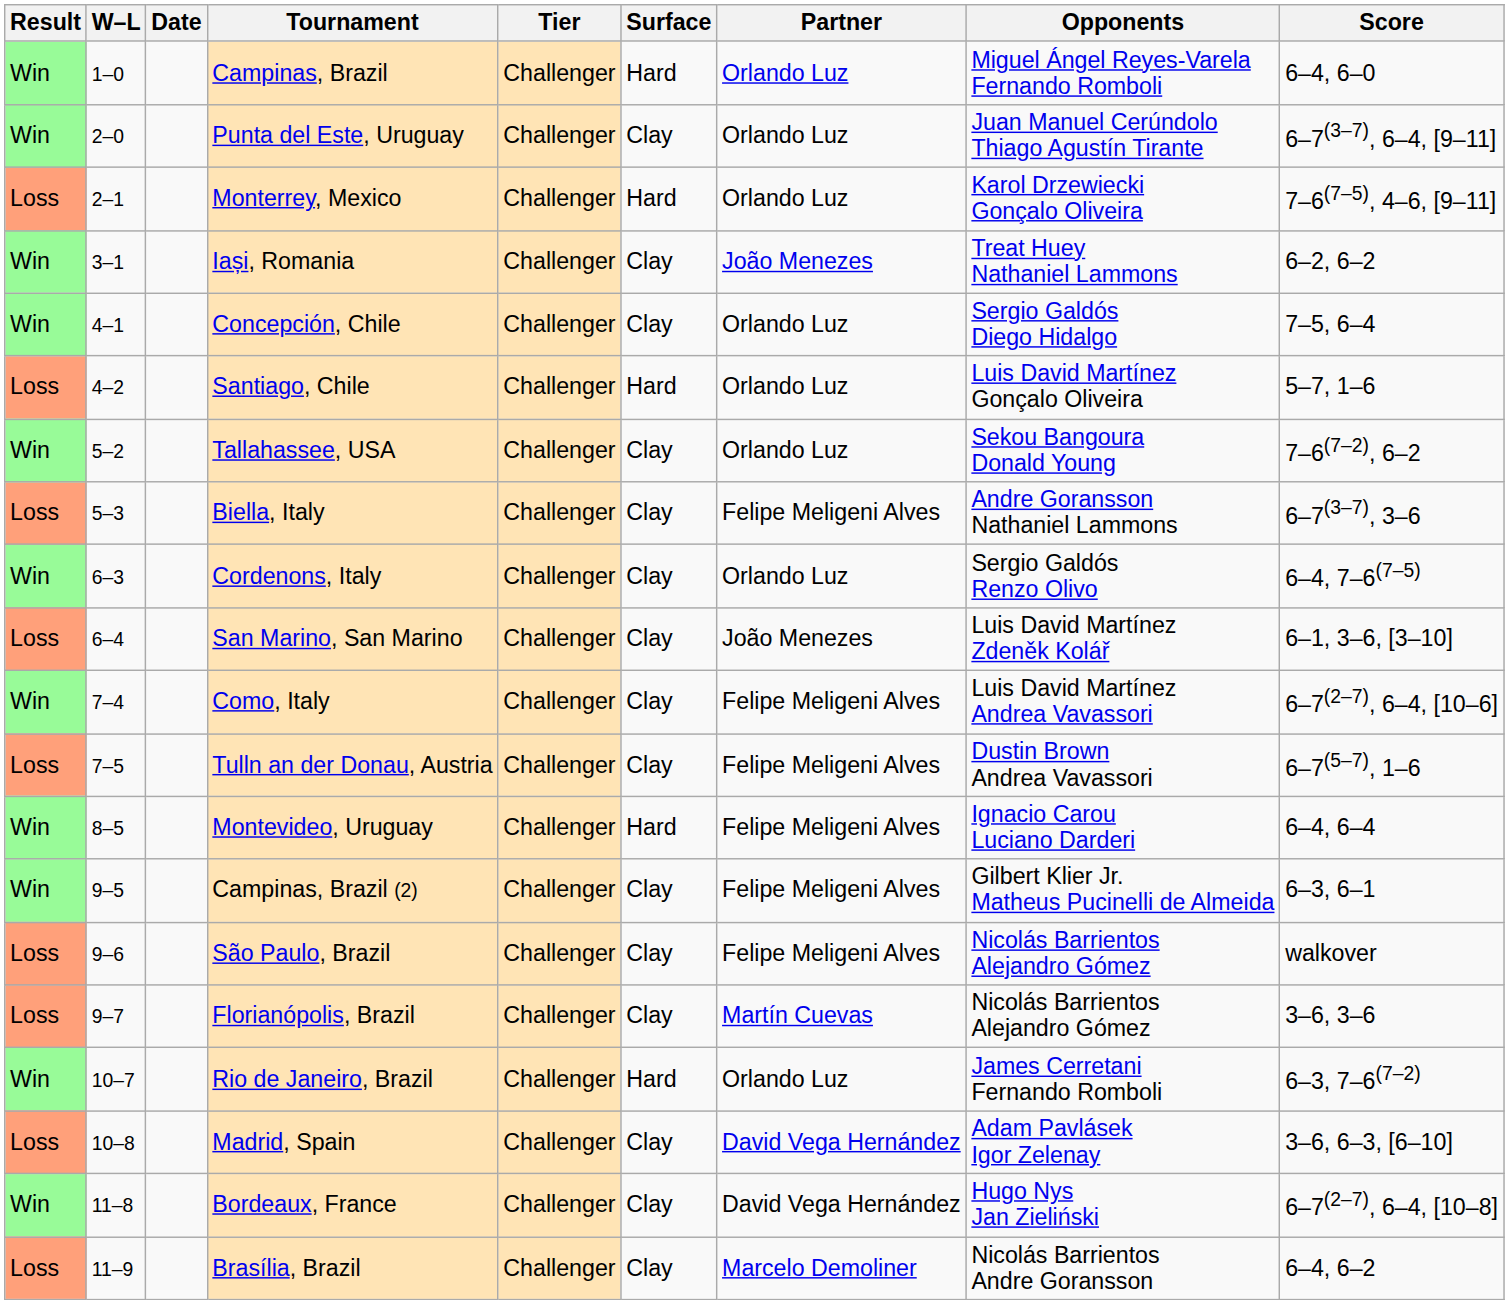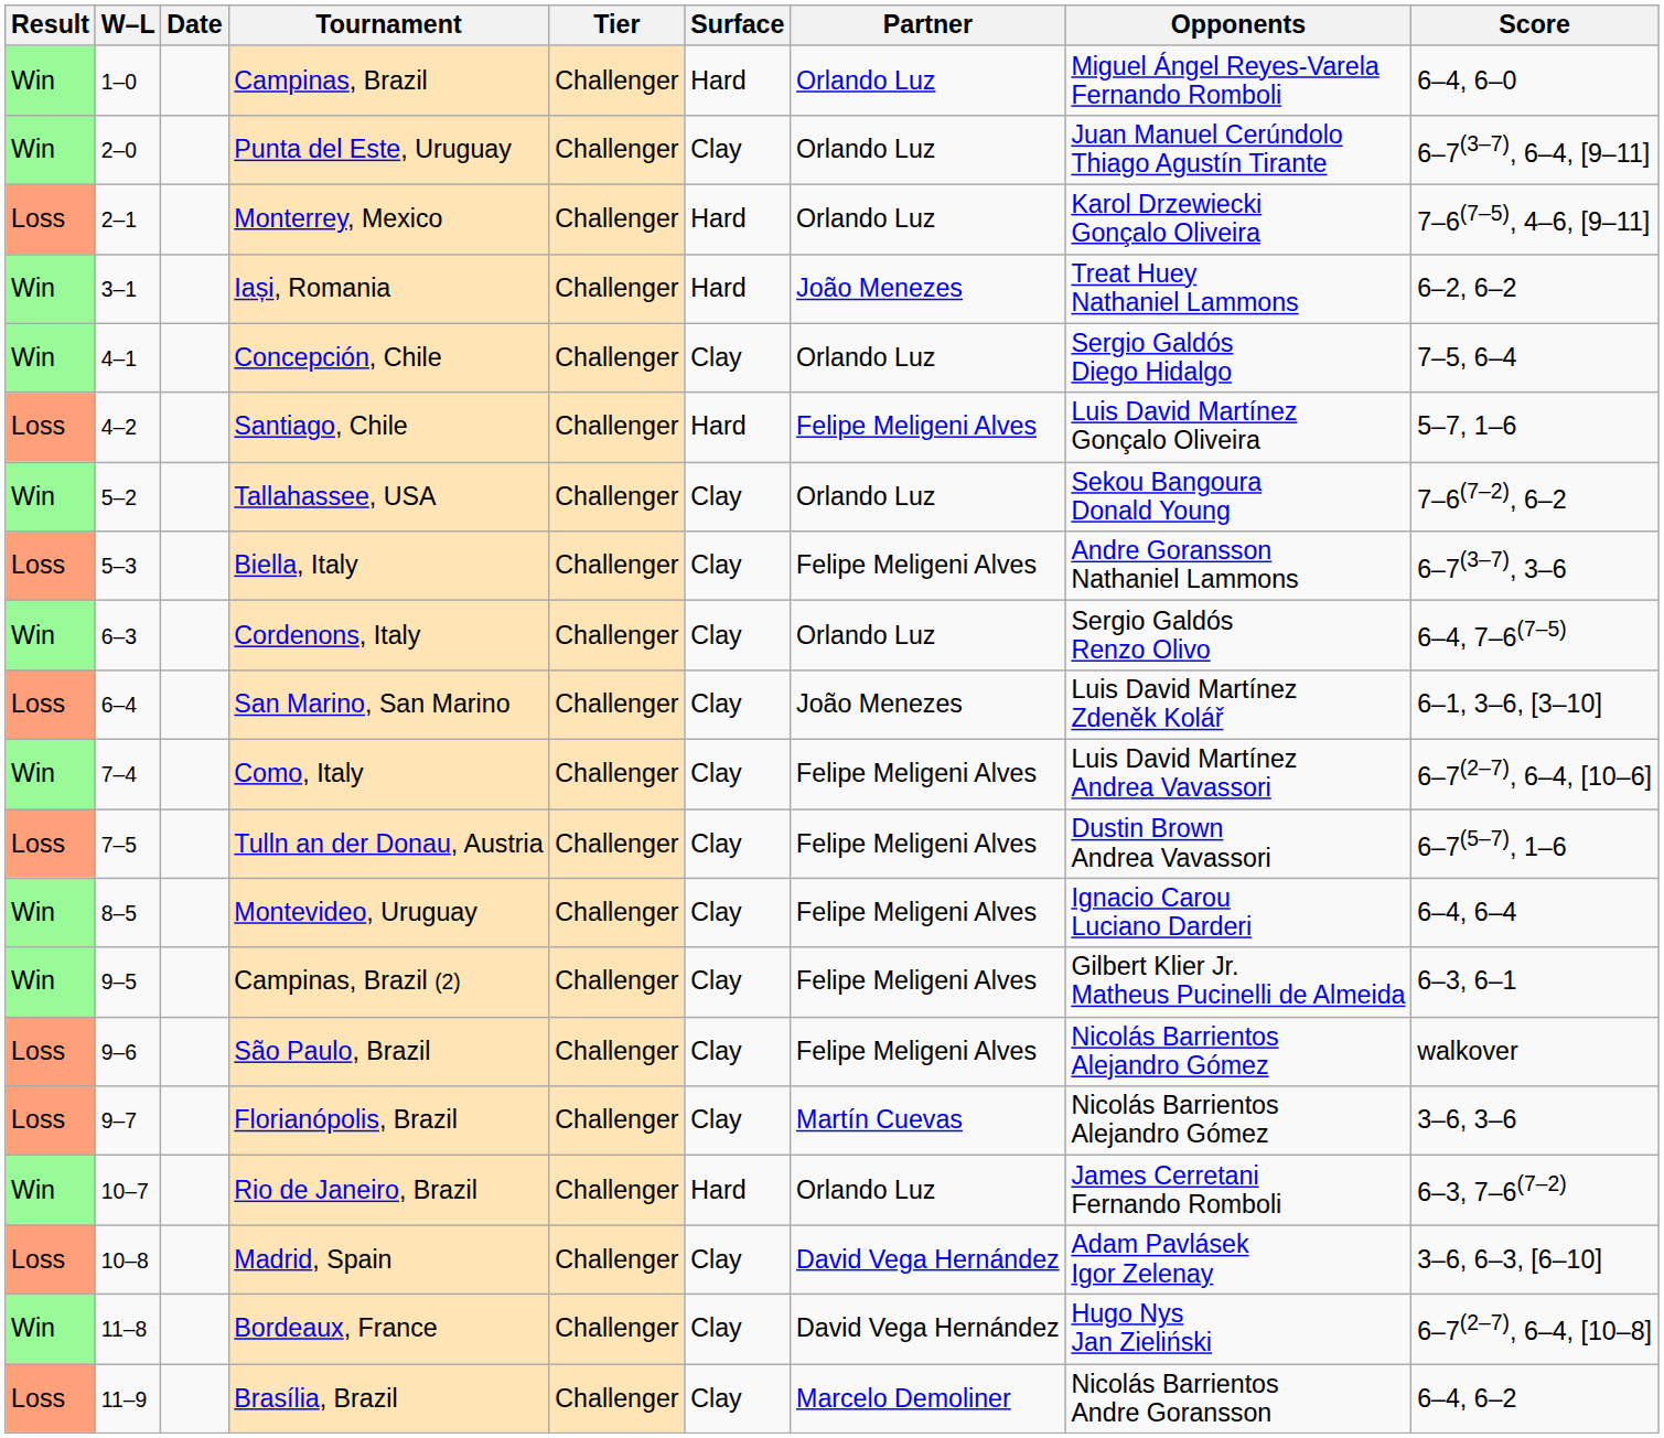 <table class="sortable wikitable nowrap">
 <tr>
 <th>Result</th>
 <th class="unsortable">W–L</th>
 <th>Date</th>
 <th>Tournament</th>
 <th>Tier</th>
 <th>Surface</th>
 <th>Partner</th>
 <th>Opponents</th>
 <th class="unsortable">Score</th>
 </tr>
 <tr>
 <td bgcolor=98FB98>Win</td>
 <td><small>1–0</small></td>
 <td><a href='#'></a></td>
 <td style="background:moccasin;"><a href='#'>Campinas</a>, Brazil</td>
 <td style="background:moccasin;">Challenger</td>
 <td>Hard</td>
 <td> <a href='#'>Orlando Luz</a></td>
 <td> <a href='#'>Miguel Ángel Reyes-Varela</a><br> <a href='#'>Fernando Romboli</a></td>
 <td>6–4, 6–0</td>
 </tr>
 <tr>
 <td bgcolor=98FB98>Win</td>
 <td><small>2–0</small></td>
 <td><a href='#'></a></td>
 <td style="background:moccasin;"><a href='#'>Punta del Este</a>, Uruguay</td>
 <td style="background:moccasin;">Challenger</td>
 <td>Clay</td>
 <td> Orlando Luz</td>
 <td> <a href='#'>Juan Manuel Cerúndolo</a><br> <a href='#'>Thiago Agustín Tirante</a></td>
 <td>6–7<sup>(3–7)</sup>, 6–4, [9–11]</td>
 </tr>
 <tr>
 <td bgcolor=FFA07A>Loss</td>
 <td><small>2–1</small></td>
 <td><a href='#'></a></td>
 <td style="background:moccasin;"><a href='#'>Monterrey</a>, Mexico</td>
 <td style="background:moccasin;">Challenger</td>
 <td>Hard</td>
 <td> Orlando Luz</td>
 <td> <a href='#'>Karol Drzewiecki</a><br> <a href='#'>Gonçalo Oliveira</a></td>
 <td>7–6<sup>(7–5)</sup>, 4–6, [9–11]</td>
 </tr>
 <tr>
 <td bgcolor=98FB98>Win</td>
 <td><small>3–1</small></td>
 <td><a href='#'></a></td>
 <td style="background:moccasin;"><a href='#'>Iași</a>, Romania</td>
 <td style="background:moccasin;">Challenger</td>
-<td>Clay</td>
+<td>Hard</td>
 <td> <a href='#'>João Menezes</a></td>
 <td> <a href='#'>Treat Huey</a><br> <a href='#'>Nathaniel Lammons</a></td>
 <td>6–2, 6–2</td>
 </tr>
 <tr>
 <td bgcolor=98fb98>Win</td>
 <td><small>4–1</small></td>
 <td><a href='#'></a></td>
 <td style="background:moccasin;"><a href='#'>Concepción</a>, Chile</td>
 <td style="background:moccasin;">Challenger</td>
 <td>Clay</td>
 <td> Orlando Luz</td>
 <td> <a href='#'>Sergio Galdós</a><br> <a href='#'>Diego Hidalgo</a></td>
 <td>7–5, 6–4</td>
 </tr>
 <tr>
 <td bgcolor=FFA07A>Loss</td>
 <td><small>4–2</small></td>
 <td><a href='#'></a></td>
 <td style="background:moccasin;"><a href='#'>Santiago</a>, Chile</td>
 <td style="background:moccasin;">Challenger</td>
 <td>Hard</td>
-<td> Orlando Luz</td>
+<td> <a href='#'>Felipe Meligeni Alves</a></td>
 <td> <a href='#'>Luis David Martínez</a><br> Gonçalo Oliveira</td>
 <td>5–7, 1–6</td>
 </tr>
 <tr>
 <td bgcolor=98fb98>Win</td>
 <td><small>5–2</small></td>
 <td><a href='#'></a></td>
 <td style="background:moccasin;"><a href='#'>Tallahassee</a>, USA</td>
 <td style="background:moccasin;">Challenger</td>
 <td>Clay</td>
 <td> Orlando Luz</td>
 <td> <a href='#'>Sekou Bangoura</a><br> <a href='#'>Donald Young</a></td>
 <td>7–6<sup>(7–2)</sup>, 6–2</td>
 </tr>
 <tr>
 <td bgcolor=FFA07A>Loss</td>
 <td><small>5–3</small></td>
 <td><a href='#'></a></td>
 <td style="background:moccasin;"><a href='#'>Biella</a>, Italy</td>
 <td style="background:moccasin;">Challenger</td>
 <td>Clay</td>
 <td> Felipe Meligeni Alves</td>
 <td> <a href='#'>Andre Goransson</a><br> Nathaniel Lammons</td>
 <td>6–7<sup>(3–7)</sup>, 3–6</td>
 </tr>
 <tr>
 <td bgcolor=98fb98>Win</td>
 <td><small>6–3</small></td>
 <td><a href='#'></a></td>
 <td style="background:moccasin;"><a href='#'>Cordenons</a>, Italy</td>
 <td style="background:moccasin;">Challenger</td>
 <td>Clay</td>
 <td> Orlando Luz</td>
 <td> Sergio Galdós<br> <a href='#'>Renzo Olivo</a></td>
 <td>6–4, 7–6<sup>(7–5)</sup></td>
 </tr>
 <tr>
 <td bgcolor=FFA07A>Loss</td>
 <td><small>6–4</small></td>
 <td><a href='#'></a></td>
 <td style="background:moccasin;"><a href='#'>San Marino</a>, San Marino</td>
 <td style="background:moccasin;">Challenger</td>
 <td>Clay</td>
 <td> João Menezes</td>
 <td> Luis David Martínez<br> <a href='#'>Zdeněk Kolář</a></td>
 <td>6–1, 3–6, [3–10]</td>
 </tr>
 <tr>
 <td bgcolor=98fb98>Win</td>
 <td><small>7–4</small></td>
 <td><a href='#'></a></td>
 <td style="background:moccasin;"><a href='#'>Como</a>, Italy</td>
 <td style="background:moccasin;">Challenger</td>
 <td>Clay</td>
 <td> Felipe Meligeni Alves</td>
 <td> Luis David Martínez<br> <a href='#'>Andrea Vavassori</a></td>
 <td>6–7<sup>(2–7)</sup>, 6–4, [10–6]</td>
 </tr>
 <tr>
 <td bgcolor=FFA07A>Loss</td>
 <td><small>7–5</small></td>
 <td><a href='#'></a></td>
 <td style="background:moccasin;"><a href='#'>Tulln an der Donau</a>, Austria</td>
 <td style="background:moccasin;">Challenger</td>
 <td>Clay</td>
 <td> Felipe Meligeni Alves</td>
 <td> <a href='#'>Dustin Brown</a><br> Andrea Vavassori</td>
 <td>6–7<sup>(5–7)</sup>, 1–6</td>
 </tr>
 <tr>
 <td bgcolor=98fb98>Win</td>
 <td><small>8–5</small></td>
 <td><a href='#'></a></td>
 <td style="background:moccasin;"><a href='#'>Montevideo</a>, Uruguay</td>
 <td style="background:moccasin;">Challenger</td>
-<td>Hard</td>
+<td>Clay</td>
 <td> Felipe Meligeni Alves</td>
 <td> <a href='#'>Ignacio Carou</a><br> <a href='#'>Luciano Darderi</a></td>
 <td>6–4, 6–4</td>
 </tr>
 <tr>
 <td bgcolor=98fb98>Win</td>
 <td><small>9–5</small></td>
 <td><a href='#'></a></td>
 <td style="background:moccasin;">Campinas, Brazil <small>(2)</small></td>
 <td style="background:moccasin;">Challenger</td>
 <td>Clay</td>
 <td> Felipe Meligeni Alves</td>
 <td> Gilbert Klier Jr.<br> <a href='#'>Matheus Pucinelli de Almeida</a></td>
 <td>6–3, 6–1</td>
 </tr>
 <tr>
 <td bgcolor=FFA07A>Loss</td>
 <td><small>9–6</small></td>
 <td><a href='#'></a></td>
 <td style="background:moccasin;"><a href='#'>São Paulo</a>, Brazil</td>
 <td style="background:moccasin;">Challenger</td>
 <td>Clay</td>
 <td> Felipe Meligeni Alves</td>
 <td> <a href='#'>Nicolás Barrientos</a><br> <a href='#'>Alejandro Gómez</a></td>
 <td>walkover</td>
 </tr>
 <tr>
 <td bgcolor=FFA07A>Loss</td>
 <td><small>9–7</small></td>
 <td><a href='#'></a></td>
 <td style="background:moccasin;"><a href='#'>Florianópolis</a>, Brazil</td>
 <td style="background:moccasin;">Challenger</td>
 <td>Clay</td>
 <td> <a href='#'>Martín Cuevas</a></td>
 <td> Nicolás Barrientos<br> Alejandro Gómez</td>
 <td>3–6, 3–6</td>
 </tr>
 <tr>
 <td bgcolor=98fb98>Win</td>
 <td><small>10–7</small></td>
 <td><a href='#'></a></td>
 <td style="background:moccasin;"><a href='#'>Rio de Janeiro</a>, Brazil</td>
 <td style="background:moccasin;">Challenger</td>
 <td>Hard</td>
 <td> Orlando Luz</td>
 <td> <a href='#'>James Cerretani</a><br> Fernando Romboli</td>
 <td>6–3, 7–6<sup>(7–2)</sup></td>
 </tr>
 <tr>
 <td bgcolor=FFA07A>Loss</td>
 <td><small>10–8</small></td>
 <td><a href='#'></a></td>
 <td style="background:moccasin;"><a href='#'>Madrid</a>, Spain</td>
 <td style="background:moccasin;">Challenger</td>
 <td>Clay</td>
 <td> <a href='#'>David Vega Hernández</a></td>
 <td> <a href='#'>Adam Pavlásek</a><br> <a href='#'>Igor Zelenay</a></td>
 <td>3–6, 6–3, [6–10]</td>
 </tr>
 <tr>
 <td bgcolor=98FB98>Win</td>
 <td><small>11–8</small></td>
 <td><a href='#'></a></td>
 <td style="background:moccasin;"><a href='#'>Bordeaux</a>, France</td>
 <td style="background:moccasin;">Challenger</td>
 <td>Clay</td>
 <td> David Vega Hernández</td>
 <td> <a href='#'>Hugo Nys</a><br> <a href='#'>Jan Zieliński</a></td>
 <td>6–7<sup>(2–7)</sup>, 6–4, [10–8]</td>
 </tr>
 <tr>
 <td bgcolor=FFA07A>Loss</td>
 <td><small>11–9</small></td>
 <td><a href='#'></a></td>
 <td style="background:moccasin;"><a href='#'>Brasília</a>, Brazil</td>
 <td style="background:moccasin;">Challenger</td>
 <td>Clay</td>
 <td> <a href='#'>Marcelo Demoliner</a></td>
 <td> Nicolás Barrientos<br> Andre Goransson</td>
 <td>6–4, 6–2</td>
 </tr>
 </table>
